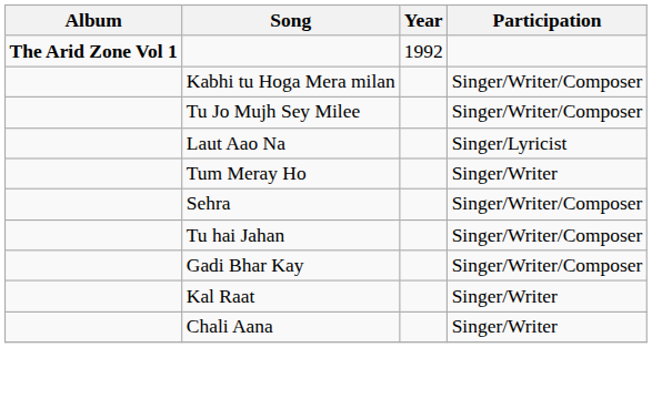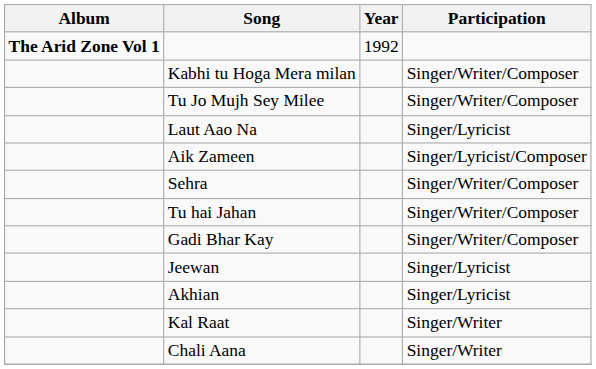 <table class="wikitable">
 <tr>
 <th>Album</th>
 <th>Song</th>
 <th>Year</th>
 <th>Participation</th>
 </tr>
 <tr>
 <td><strong>The Arid Zone Vol 1</strong></td>
 <td></td>
 <td>1992</td>
 <td></td>
 </tr>
 <tr>
 <td></td>
 <td>Kabhi tu Hoga Mera milan</td>
 <td></td>
 <td>Singer/Writer/Composer</td>
 </tr>
 <tr>
 <td></td>
 <td>Tu Jo Mujh Sey Milee</td>
 <td></td>
 <td>Singer/Writer/Composer</td>
 </tr>
 <tr>
 <td></td>
 <td>Laut Aao Na</td>
 <td></td>
 <td>Singer/Lyricist</td>
 </tr>
 <tr>
 <td></td>
-<td>Tum Meray Ho</td>
+<td>Aik Zameen</td>
 <td></td>
-<td>Singer/Writer</td>
+<td>Singer/Lyricist/Composer</td>
 </tr>
 <tr>
 <td></td>
 <td>Sehra</td>
 <td></td>
 <td>Singer/Writer/Composer</td>
 </tr>
 <tr>
 <td></td>
 <td>Tu hai Jahan</td>
 <td></td>
 <td>Singer/Writer/Composer</td>
 </tr>
 <tr>
 <td></td>
 <td>Gadi Bhar Kay</td>
 <td></td>
 <td>Singer/Writer/Composer</td>
 </tr>
 <tr>
 <td></td>
+<td>Jeewan</td>
+<td></td>
+<td>Singer/Lyricist</td>
+</tr>
+<tr>
+<td></td>
+<td>Akhian</td>
+<td></td>
+<td>Singer/Lyricist</td>
+</tr>
+<tr>
+<td></td>
 <td>Kal Raat</td>
 <td></td>
 <td>Singer/Writer</td>
 </tr>
 <tr>
 <td></td>
 <td>Chali Aana</td>
 <td></td>
 <td>Singer/Writer</td>
 </tr>
 <tr>
 </tr>
 </table>
